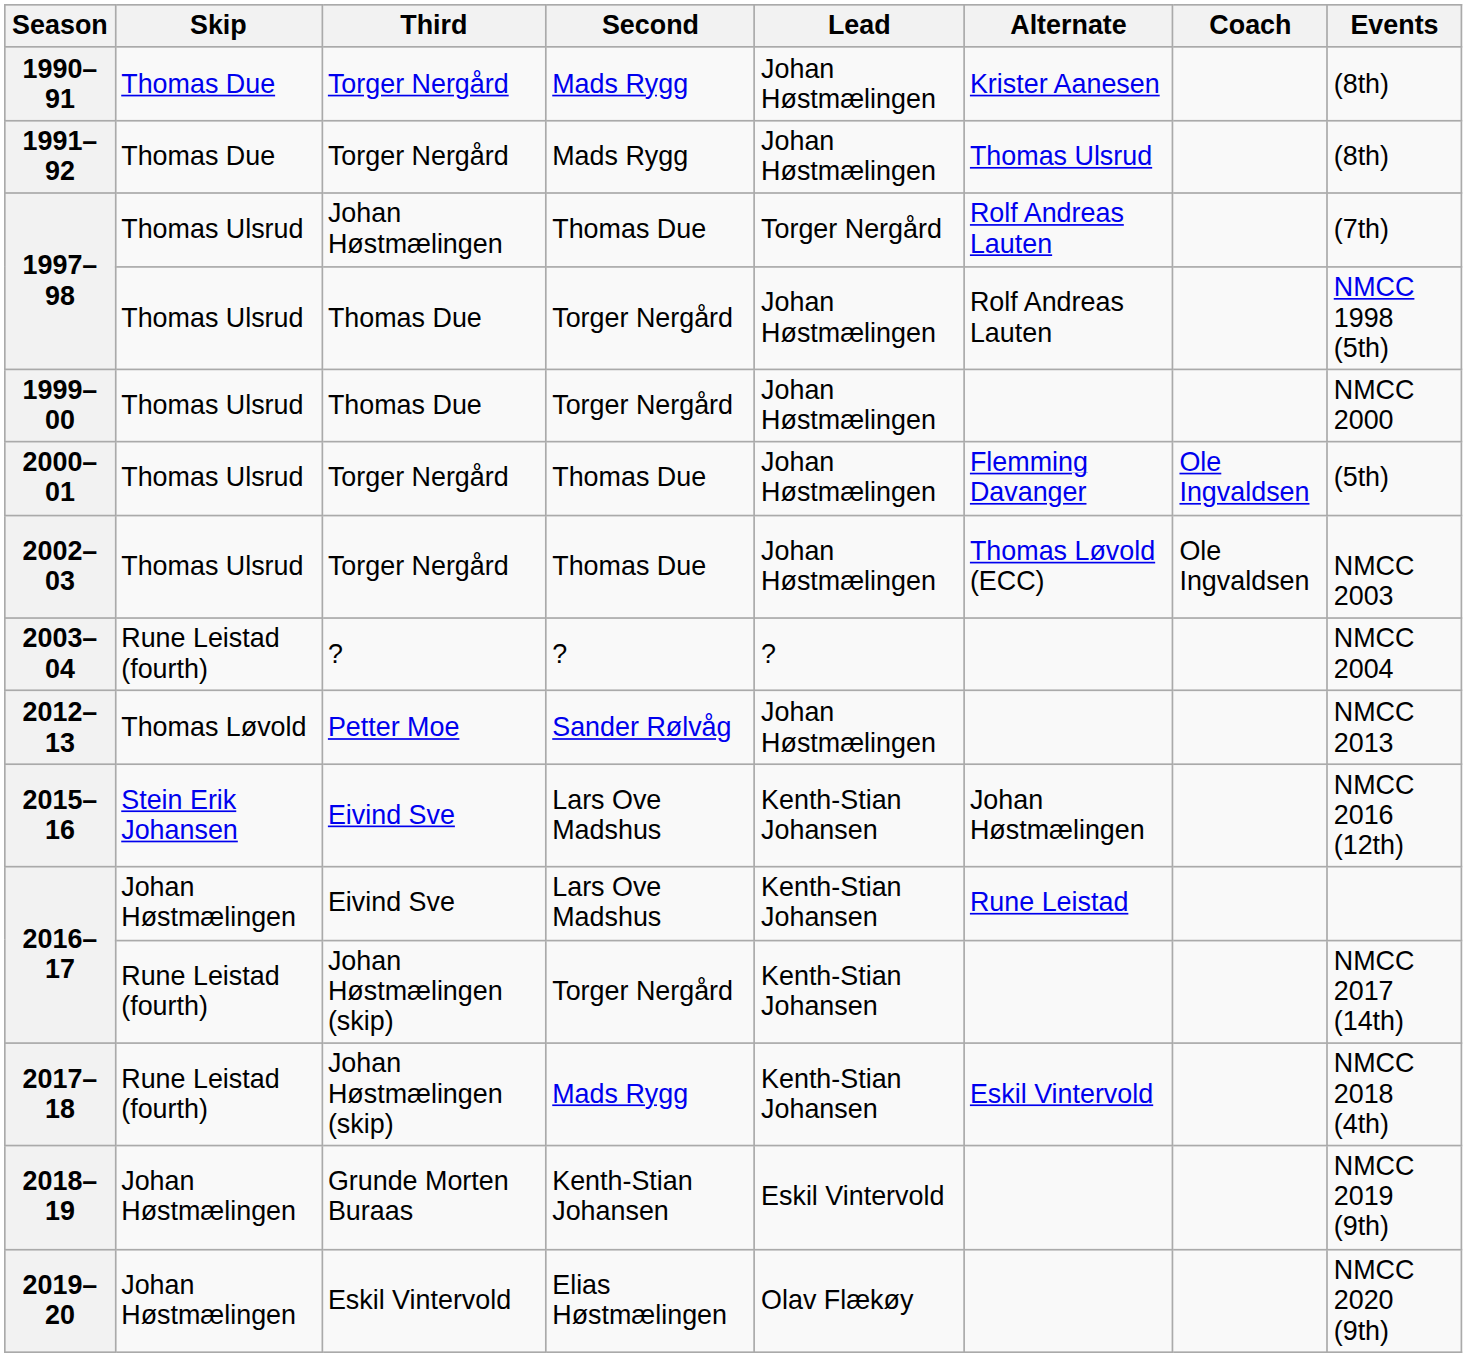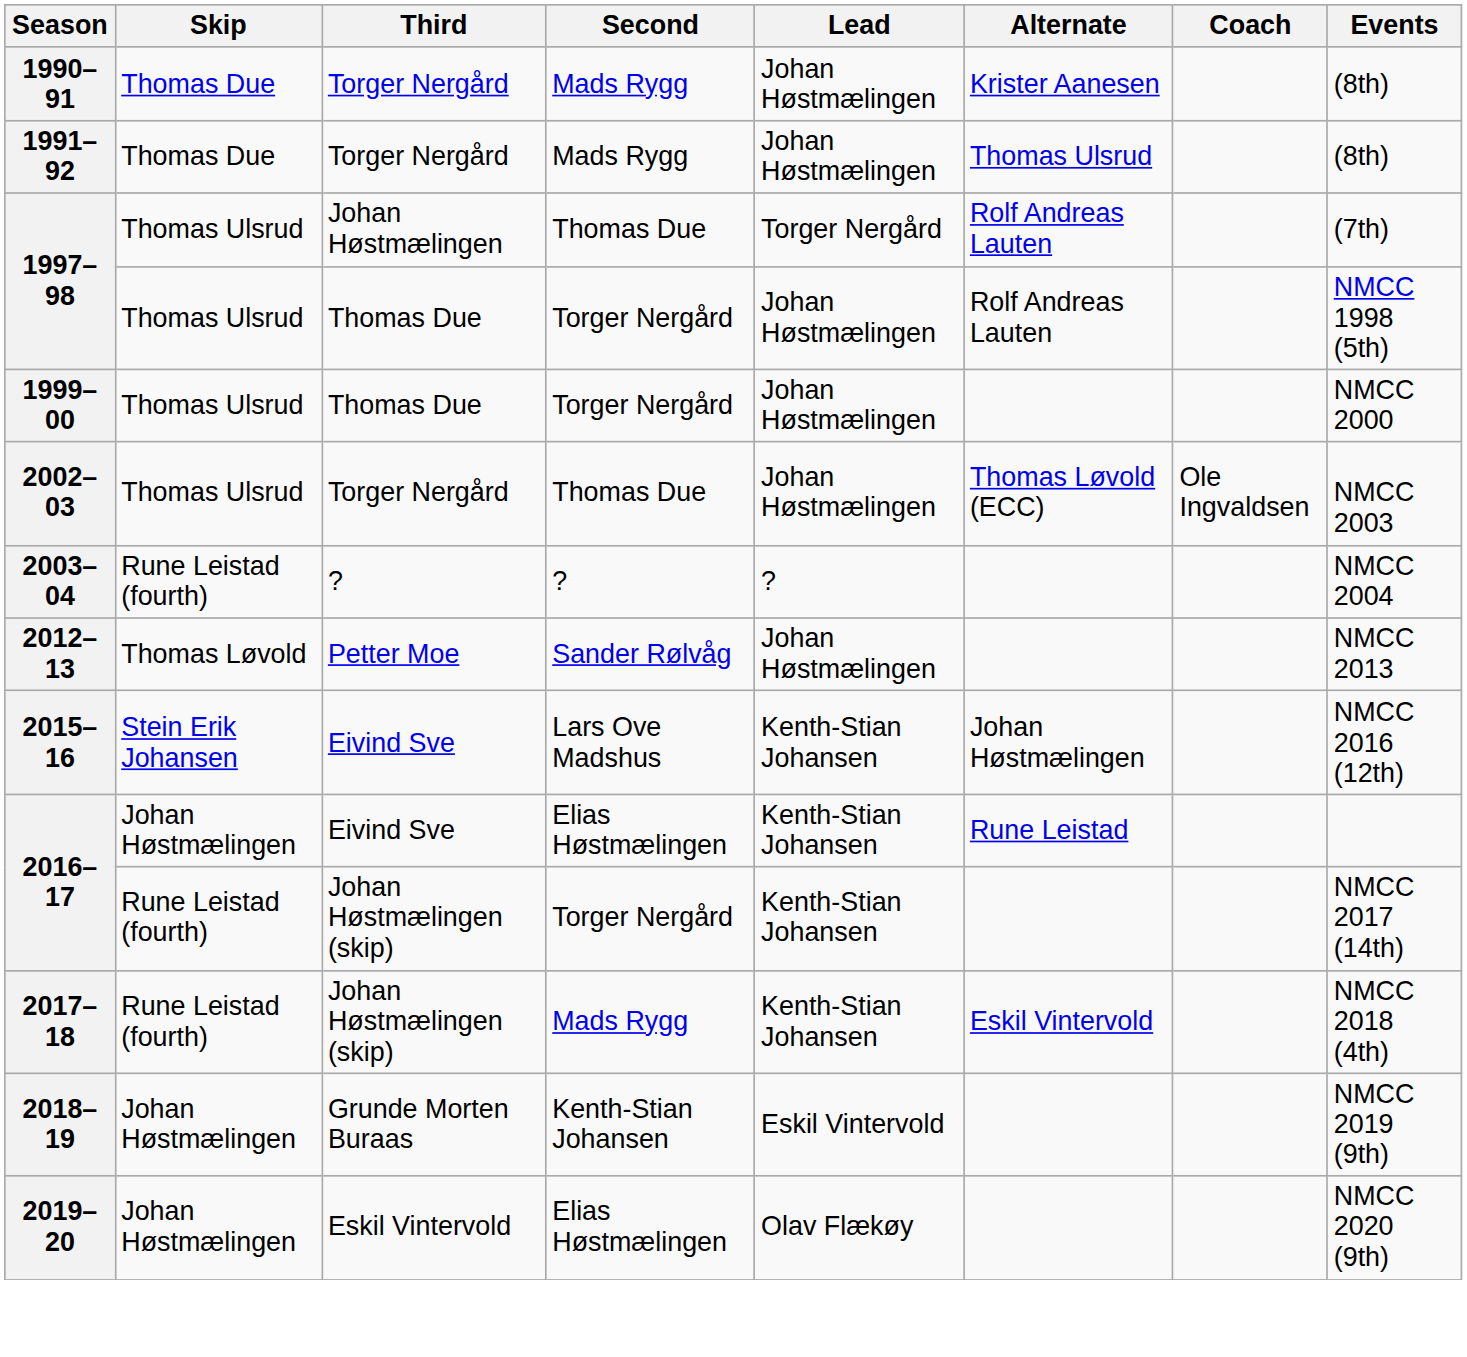 <table class="wikitable">
 <tr>
 <th scope="col">Season</th>
 <th scope="col">Skip</th>
 <th scope="col">Third</th>
 <th scope="col">Second</th>
 <th scope="col">Lead</th>
 <th scope="col">Alternate</th>
 <th scope="col">Coach</th>
 <th scope="col">Events</th>
 </tr>
 <tr>
 <th scope="row">1990–91</th>
 <td><a href='#'>Thomas Due</a></td>
 <td><a href='#'>Torger Nergård</a></td>
 <td><a href='#'>Mads Rygg</a></td>
 <td>Johan Høstmælingen</td>
 <td><a href='#'>Krister Aanesen</a></td>
 <td></td>
 <td> (8th)</td>
 </tr>
 <tr>
 <th scope="row">1991–92</th>
 <td>Thomas Due</td>
 <td>Torger Nergård</td>
 <td>Mads Rygg</td>
 <td>Johan Høstmælingen</td>
 <td><a href='#'>Thomas Ulsrud</a></td>
 <td></td>
 <td> (8th)</td>
 </tr>
 <tr>
 <th scope="row" rowspan=2>1997–98</th>
 <td>Thomas Ulsrud</td>
 <td>Johan Høstmælingen</td>
 <td>Thomas Due</td>
 <td>Torger Nergård</td>
 <td><a href='#'>Rolf Andreas Lauten</a></td>
 <td></td>
 <td> (7th)</td>
 </tr>
 <tr>
 <td>Thomas Ulsrud</td>
 <td>Thomas Due</td>
 <td>Torger Nergård</td>
 <td>Johan Høstmælingen</td>
 <td>Rolf Andreas Lauten</td>
 <td></td>
 <td><a href='#'>NMCC</a> 1998 <br> (5th)</td>
 </tr>
 <tr>
 <th scope="row">1999–00</th>
 <td>Thomas Ulsrud</td>
 <td>Thomas Due</td>
 <td>Torger Nergård</td>
 <td>Johan Høstmælingen</td>
 <td></td>
 <td></td>
 <td>NMCC 2000 </td>
 </tr>
 <tr>
-<th scope="row">2000–01</th>
-<td>Thomas Ulsrud</td>
-<td>Torger Nergård</td>
-<td>Thomas Due</td>
-<td>Johan Høstmælingen</td>
-<td><a href='#'>Flemming Davanger</a></td>
-<td><a href='#'>Ole Ingvaldsen</a></td>
-<td> (5th)</td>
-</tr>
-<tr>
 <th scope="row">2002–03</th>
 <td>Thomas Ulsrud</td>
 <td>Torger Nergård</td>
 <td>Thomas Due</td>
 <td>Johan Høstmælingen</td>
 <td><a href='#'>Thomas Løvold</a> (ECC)</td>
 <td>Ole Ingvaldsen</td>
 <td> <br>NMCC 2003 </td>
 </tr>
 <tr>
 <th scope="row">2003–04</th>
 <td>Rune Leistad (fourth)</td>
 <td>?</td>
 <td>?</td>
 <td>?</td>
 <td></td>
 <td></td>
 <td>NMCC 2004 </td>
 </tr>
 <tr>
 <th scope="row">2012–13</th>
 <td>Thomas Løvold</td>
 <td><a href='#'>Petter Moe</a></td>
 <td><a href='#'>Sander Rølvåg</a></td>
 <td>Johan Høstmælingen</td>
 <td></td>
 <td></td>
 <td>NMCC 2013 </td>
 </tr>
 <tr>
 <th scope="row">2015–16</th>
 <td><a href='#'>Stein Erik Johansen</a></td>
 <td><a href='#'>Eivind Sve</a></td>
 <td>Lars Ove Madshus</td>
 <td>Kenth-Stian Johansen</td>
 <td>Johan Høstmælingen</td>
 <td></td>
 <td>NMCC 2016 (12th)</td>
 </tr>
 <tr>
 <th scope="row" rowspan=2>2016–17</th>
 <td>Johan Høstmælingen</td>
 <td>Eivind Sve</td>
-<td>Lars Ove Madshus</td>
+<td>Elias Høstmælingen</td>
 <td>Kenth-Stian Johansen</td>
 <td><a href='#'>Rune Leistad</a></td>
 <td></td>
 <td></td>
 </tr>
 <tr>
 <td>Rune Leistad (fourth)</td>
 <td>Johan Høstmælingen (skip)</td>
 <td>Torger Nergård</td>
 <td>Kenth-Stian Johansen</td>
 <td></td>
 <td></td>
 <td>NMCC 2017 (14th)</td>
 </tr>
 <tr>
 <th scope="row">2017–18</th>
 <td>Rune Leistad (fourth)</td>
 <td>Johan Høstmælingen (skip)</td>
 <td><a href='#'>Mads Rygg</a></td>
 <td>Kenth-Stian Johansen</td>
 <td><a href='#'>Eskil Vintervold</a></td>
 <td></td>
 <td>NMCC 2018 (4th)</td>
 </tr>
 <tr>
 <th scope="row">2018–19</th>
 <td>Johan Høstmælingen</td>
 <td>Grunde Morten Buraas</td>
 <td>Kenth-Stian Johansen</td>
 <td>Eskil Vintervold</td>
 <td></td>
 <td></td>
 <td>NMCC 2019 (9th)</td>
 </tr>
 <tr>
 <th scope="row">2019–20</th>
 <td>Johan Høstmælingen</td>
 <td>Eskil Vintervold</td>
 <td>Elias Høstmælingen</td>
 <td>Olav Flækøy</td>
 <td></td>
 <td></td>
 <td>NMCC 2020 (9th)</td>
 </tr>
 </table>
